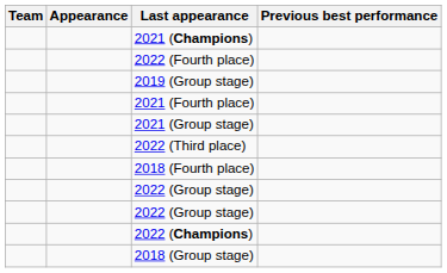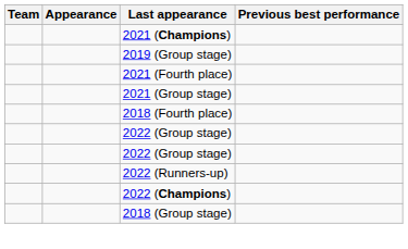 <table class="wikitable sortable">
 <tr>
 <th>Team</th>
 <th data-sort-type="number">Appearance</th>
 <th>Last appearance</th>
 <th>Previous best performance</th>
 </tr>
 <tr>
 <td></td>
 <td></td>
 <td><a href='#'>2021</a> (<strong>Champions</strong>)</td>
-<td></td>
-</tr>
-<tr>
-<td></td>
-<td></td>
-<td><a href='#'>2022</a> (Fourth place)</td>
 <td></td>
 </tr>
 <tr>
 <td></td>
 <td></td>
 <td><a href='#'>2019</a> (Group stage)</td>
 <td></td>
 </tr>
 <tr>
 <td></td>
 <td></td>
 <td><a href='#'>2021</a> (Fourth place)</td>
 <td></td>
 </tr>
 <tr>
 <td></td>
 <td></td>
 <td><a href='#'>2021</a> (Group stage)</td>
 <td></td>
 </tr>
 <tr>
 <td></td>
 <td></td>
-<td><a href='#'>2022</a> (Third place)</td>
-<td></td>
-</tr>
-<tr>
-<td></td>
-<td></td>
 <td><a href='#'>2018</a> (Fourth place)</td>
 <td></td>
 </tr>
 <tr>
 <td></td>
 <td></td>
 <td><a href='#'>2022</a> (Group stage)</td>
 <td></td>
 </tr>
 <tr>
 <td></td>
 <td></td>
 <td><a href='#'>2022</a> (Group stage)</td>
 <td></td>
 </tr>
 <tr>
 <td></td>
 <td></td>
+<td><a href='#'>2022</a> (Runners-up)</td>
+<td></td>
+</tr>
+<tr>
+<td></td>
+<td></td>
 <td><a href='#'>2022</a> (<strong>Champions</strong>)</td>
 <td></td>
 </tr>
 <tr>
 <td></td>
 <td></td>
 <td><a href='#'>2018</a> (Group stage)</td>
 <td></td>
 </tr>
 </table>
